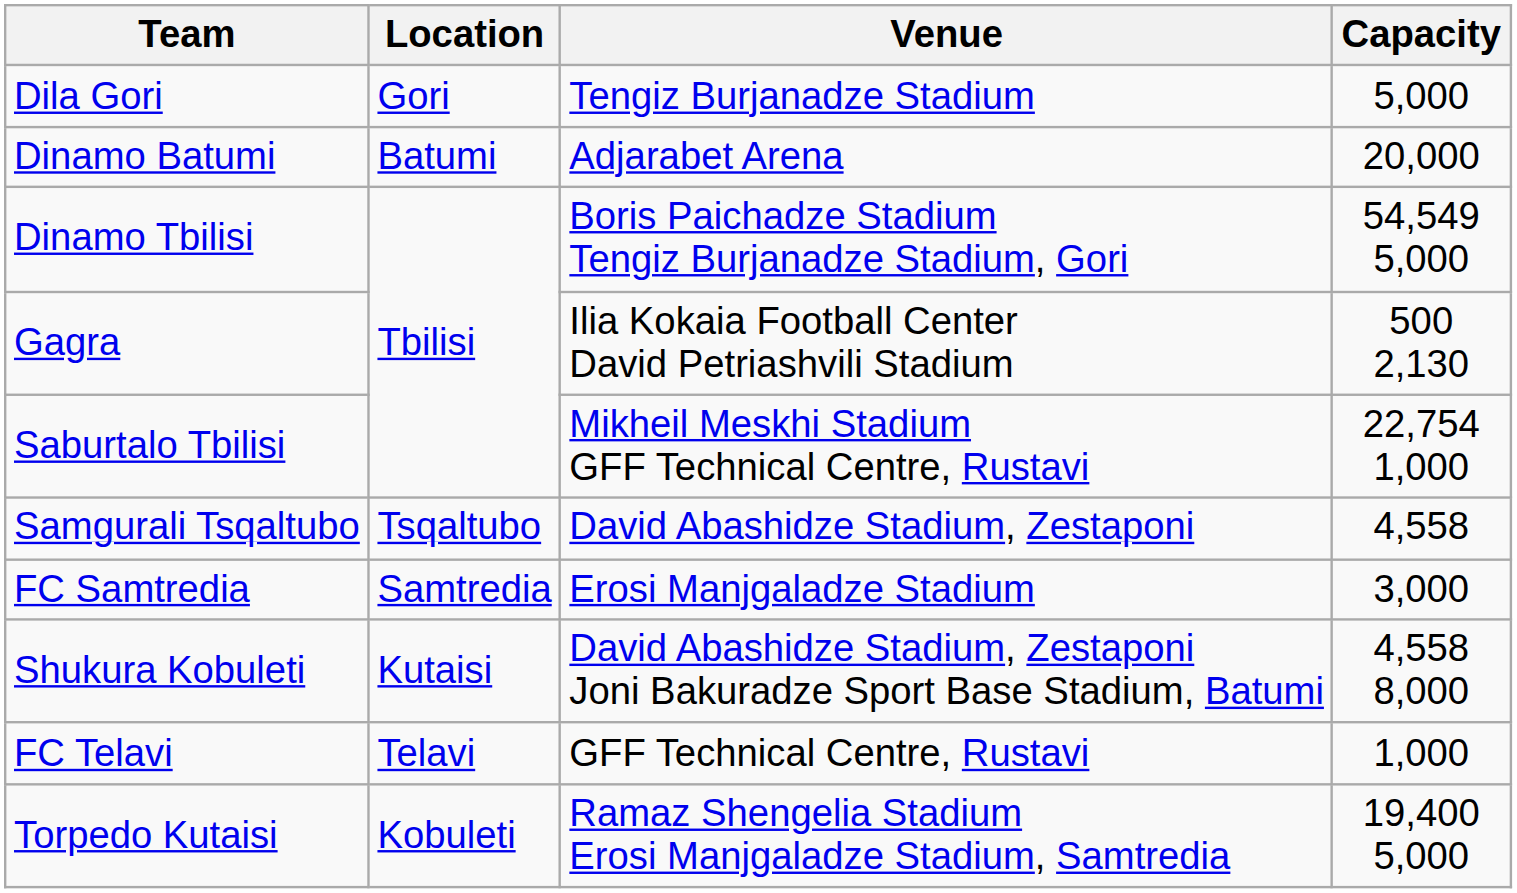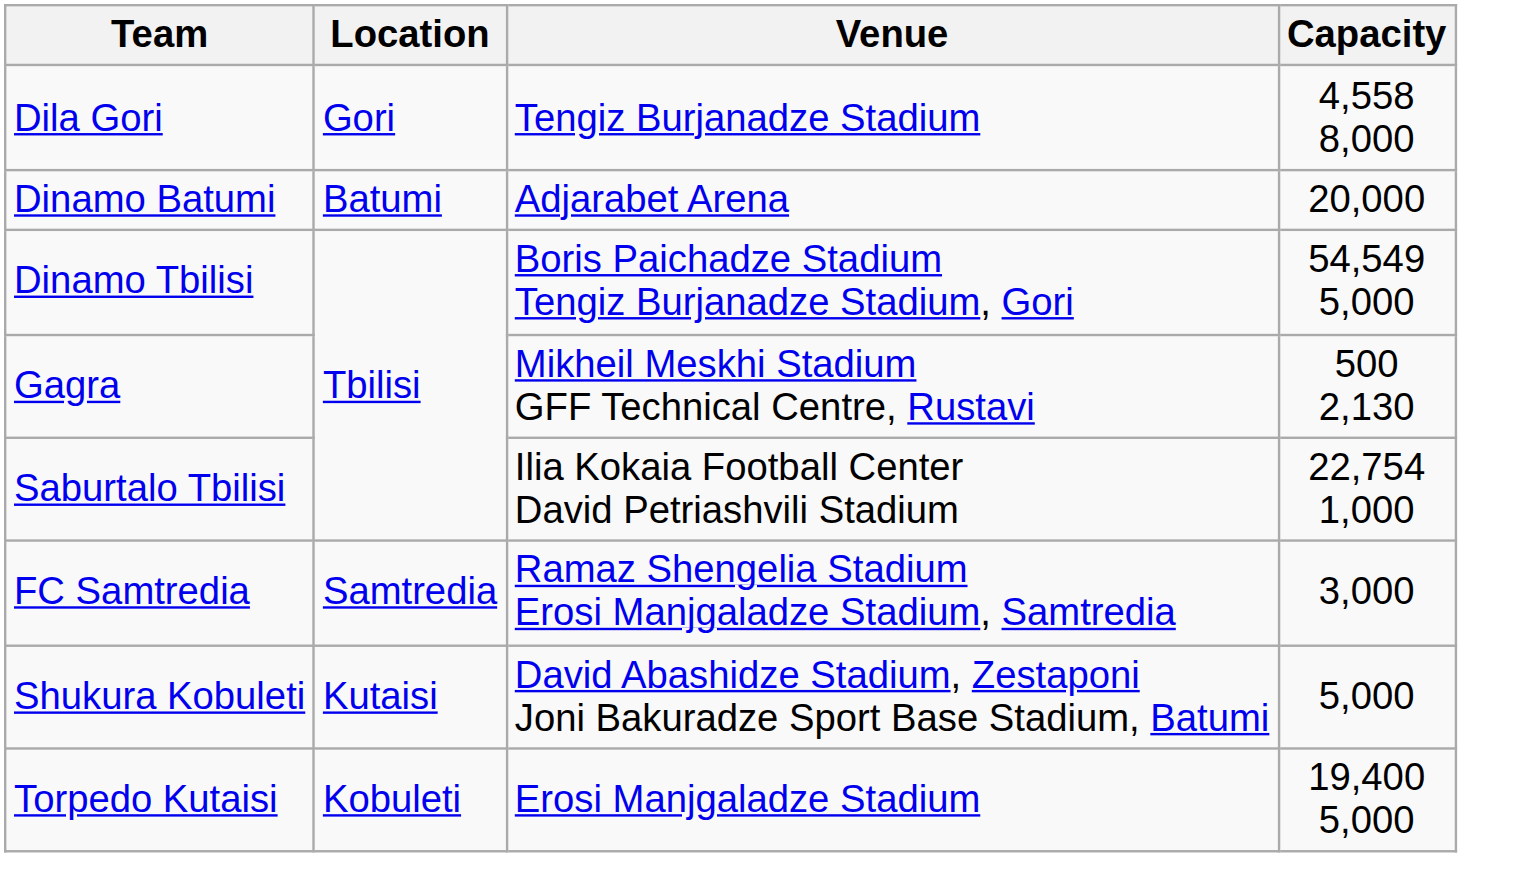 <table class="wikitable sortable" border="1">
 <tr>
 <th>Team</th>
 <th>Location</th>
 <th>Venue</th>
 <th>Capacity</th>
 </tr>
 <tr>
 <td><a href='#'>Dila Gori</a></td>
 <td><a href='#'>Gori</a></td>
 <td><a href='#'>Tengiz Burjanadze Stadium</a></td>
-<td align="center">5,000</td>
+<td align="center">4,558<br>8,000</td>
 </tr>
 <tr>
 <td><a href='#'>Dinamo Batumi</a></td>
 <td><a href='#'>Batumi</a></td>
 <td><a href='#'>Adjarabet Arena</a></td>
 <td align="center">20,000</td>
 </tr>
 <tr>
 <td><a href='#'>Dinamo Tbilisi</a></td>
 <td rowspan="3"><a href='#'>Tbilisi</a></td>
 <td><a href='#'>Boris Paichadze Stadium</a><br><a href='#'>Tengiz Burjanadze Stadium</a>, <a href='#'>Gori</a></td>
 <td align="center">54,549<br>5,000</td>
 </tr>
 <tr>
 <td><a href='#'>Gagra</a></td>
-<td>Ilia Kokaia Football Center<br>David Petriashvili Stadium</td>
+<td><a href='#'>Mikheil Meskhi Stadium</a><br>GFF Technical Centre, <a href='#'>Rustavi</a></td>
 <td align="center">500<br>2,130</td>
 </tr>
 <tr>
 <td><a href='#'>Saburtalo Tbilisi</a></td>
-<td><a href='#'>Mikheil Meskhi Stadium</a><br>GFF Technical Centre, <a href='#'>Rustavi</a></td>
+<td>Ilia Kokaia Football Center<br>David Petriashvili Stadium</td>
 <td align="center">22,754<br>1,000</td>
-</tr>
-<tr>
-<td><a href='#'>Samgurali Tsqaltubo</a></td>
-<td><a href='#'>Tsqaltubo</a></td>
-<td><a href='#'>David Abashidze Stadium</a>, <a href='#'>Zestaponi</a></td>
-<td align="center">4,558</td>
 </tr>
 <tr>
 <td><a href='#'>FC Samtredia</a></td>
 <td><a href='#'>Samtredia</a></td>
-<td><a href='#'>Erosi Manjgaladze Stadium</a></td>
+<td><a href='#'>Ramaz Shengelia Stadium</a><br><a href='#'>Erosi Manjgaladze Stadium</a>, <a href='#'>Samtredia</a></td>
 <td align="center">3,000</td>
 </tr>
 <tr>
 <td><a href='#'>Shukura Kobuleti</a></td>
 <td><a href='#'>Kutaisi</a></td>
 <td><a href='#'>David Abashidze Stadium</a>, <a href='#'>Zestaponi</a><br>Joni Bakuradze Sport Base Stadium, <a href='#'>Batumi</a></td>
-<td align="center">4,558<br>8,000</td>
-</tr>
-<tr>
-<td><a href='#'>FC Telavi</a></td>
-<td><a href='#'>Telavi</a></td>
-<td>GFF Technical Centre, <a href='#'>Rustavi</a></td>
-<td align="center">1,000</td>
+<td align="center">5,000</td>
 </tr>
 <tr>
 <td><a href='#'>Torpedo Kutaisi</a></td>
 <td><a href='#'>Kobuleti</a></td>
-<td><a href='#'>Ramaz Shengelia Stadium</a><br><a href='#'>Erosi Manjgaladze Stadium</a>, <a href='#'>Samtredia</a></td>
+<td><a href='#'>Erosi Manjgaladze Stadium</a></td>
 <td align="center">19,400<br>5,000</td>
 </tr>
 </table>
